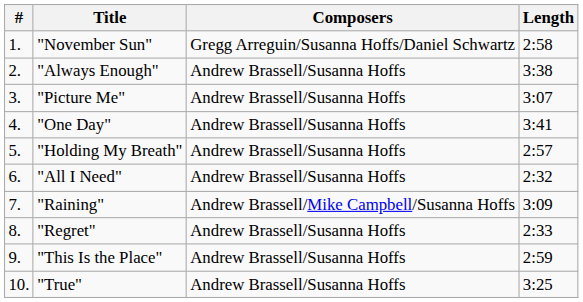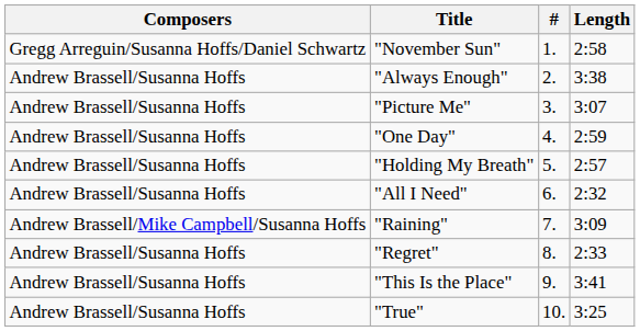 <table class="wikitable">
 <tr>
+<th bgcolor="#ebf5ff">Composers</th>
+<th bgcolor="#ebf5ff">Title</th>
 <th bgcolor="#ebf5ff">#</th>
-<th bgcolor="#ebf5ff">Title</th>
-<th bgcolor="#ebf5ff">Composers</th>
 <th bgcolor="#ebf5ff">Length</th>
 </tr>
 <tr>
+<td>Gregg Arreguin/Susanna Hoffs/Daniel Schwartz</td>
+<td>"November Sun"</td>
 <td>1.</td>
-<td>"November Sun"</td>
-<td>Gregg Arreguin/Susanna Hoffs/Daniel Schwartz</td>
 <td>2:58</td>
 </tr>
 <tr>
+<td>Andrew Brassell/Susanna Hoffs</td>
+<td>"Always Enough"</td>
 <td>2.</td>
-<td>"Always Enough"</td>
-<td>Andrew Brassell/Susanna Hoffs</td>
 <td>3:38</td>
 </tr>
 <tr>
+<td>Andrew Brassell/Susanna Hoffs</td>
+<td>"Picture Me"</td>
 <td>3.</td>
-<td>"Picture Me"</td>
-<td>Andrew Brassell/Susanna Hoffs</td>
 <td>3:07</td>
 </tr>
 <tr>
+<td>Andrew Brassell/Susanna Hoffs</td>
+<td>"One Day"</td>
 <td>4.</td>
-<td>"One Day"</td>
+<td>2:59</td>
+</tr>
+<tr>
 <td>Andrew Brassell/Susanna Hoffs</td>
+<td>"Holding My Breath"</td>
+<td>5.</td>
+<td>2:57</td>
+</tr>
+<tr>
+<td>Andrew Brassell/Susanna Hoffs</td>
+<td>"All I Need"</td>
+<td>6.</td>
+<td>2:32</td>
+</tr>
+<tr>
+<td>Andrew Brassell/<a href='#'>Mike Campbell</a>/Susanna Hoffs</td>
+<td>"Raining"</td>
+<td>7.</td>
+<td>3:09</td>
+</tr>
+<tr>
+<td>Andrew Brassell/Susanna Hoffs</td>
+<td>"Regret"</td>
+<td>8.</td>
+<td>2:33</td>
+</tr>
+<tr>
+<td>Andrew Brassell/Susanna Hoffs</td>
+<td>"This Is the Place"</td>
+<td>9.</td>
 <td>3:41</td>
 </tr>
 <tr>
-<td>5.</td>
-<td>"Holding My Breath"</td>
 <td>Andrew Brassell/Susanna Hoffs</td>
-<td>2:57</td>
-</tr>
-<tr>
-<td>6.</td>
-<td>"All I Need"</td>
-<td>Andrew Brassell/Susanna Hoffs</td>
-<td>2:32</td>
-</tr>
-<tr>
-<td>7.</td>
-<td>"Raining"</td>
-<td>Andrew Brassell/<a href='#'>Mike Campbell</a>/Susanna Hoffs</td>
-<td>3:09</td>
-</tr>
-<tr>
-<td>8.</td>
-<td>"Regret"</td>
-<td>Andrew Brassell/Susanna Hoffs</td>
-<td>2:33</td>
-</tr>
-<tr>
-<td>9.</td>
-<td>"This Is the Place"</td>
-<td>Andrew Brassell/Susanna Hoffs</td>
-<td>2:59</td>
-</tr>
-<tr>
+<td>"True"</td>
 <td>10.</td>
-<td>"True"</td>
-<td>Andrew Brassell/Susanna Hoffs</td>
 <td>3:25</td>
 </tr>
 </table>
